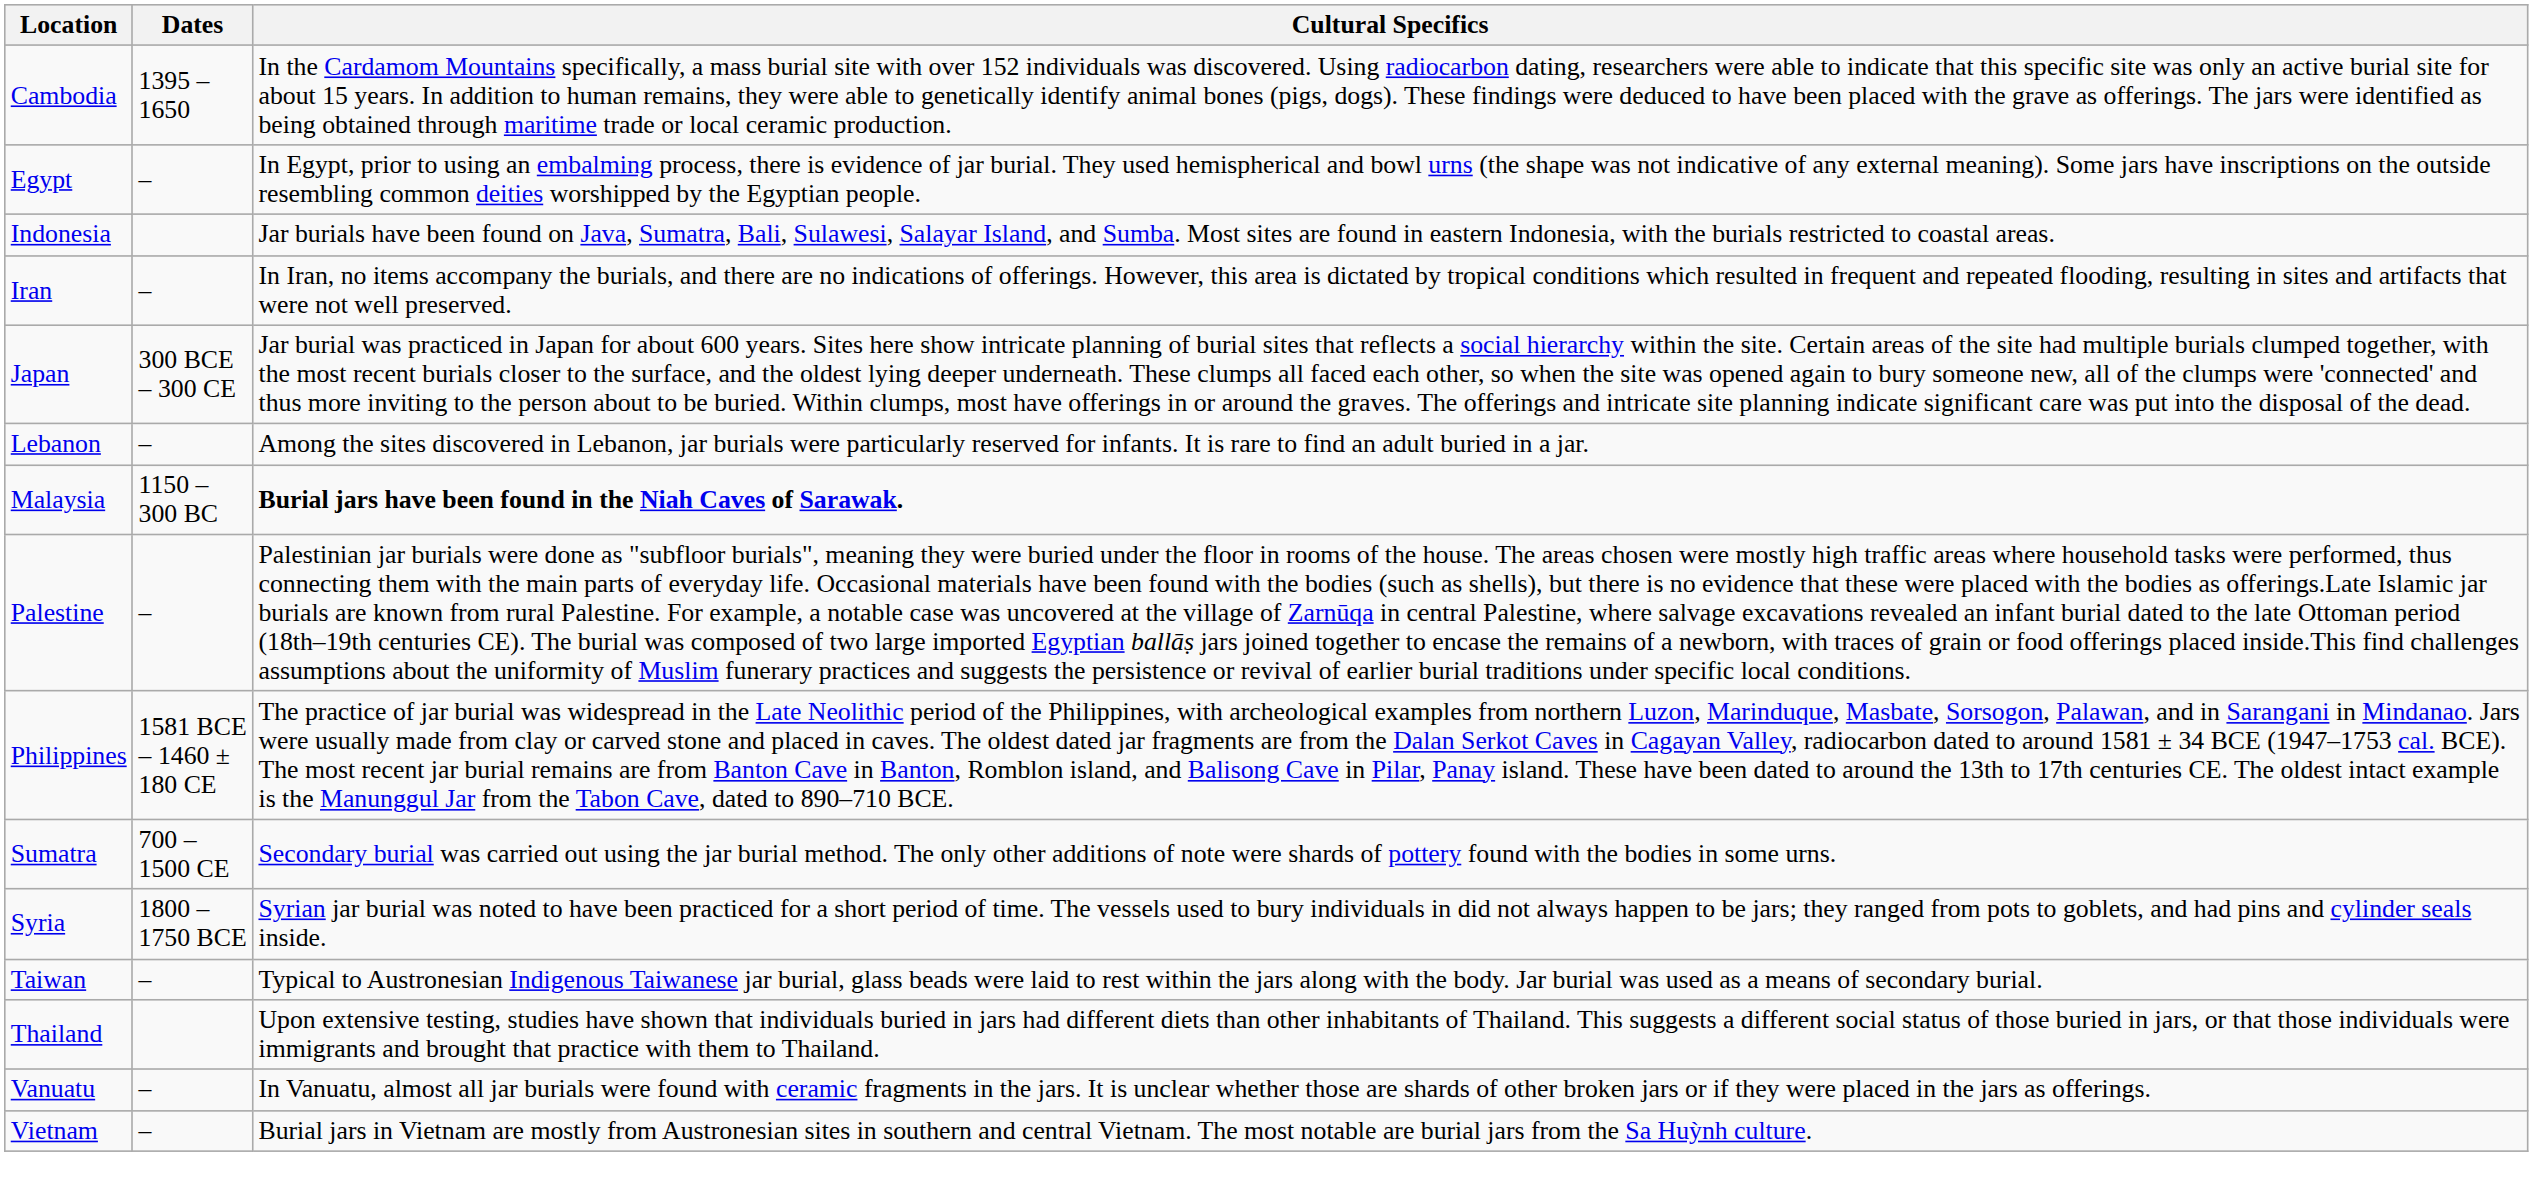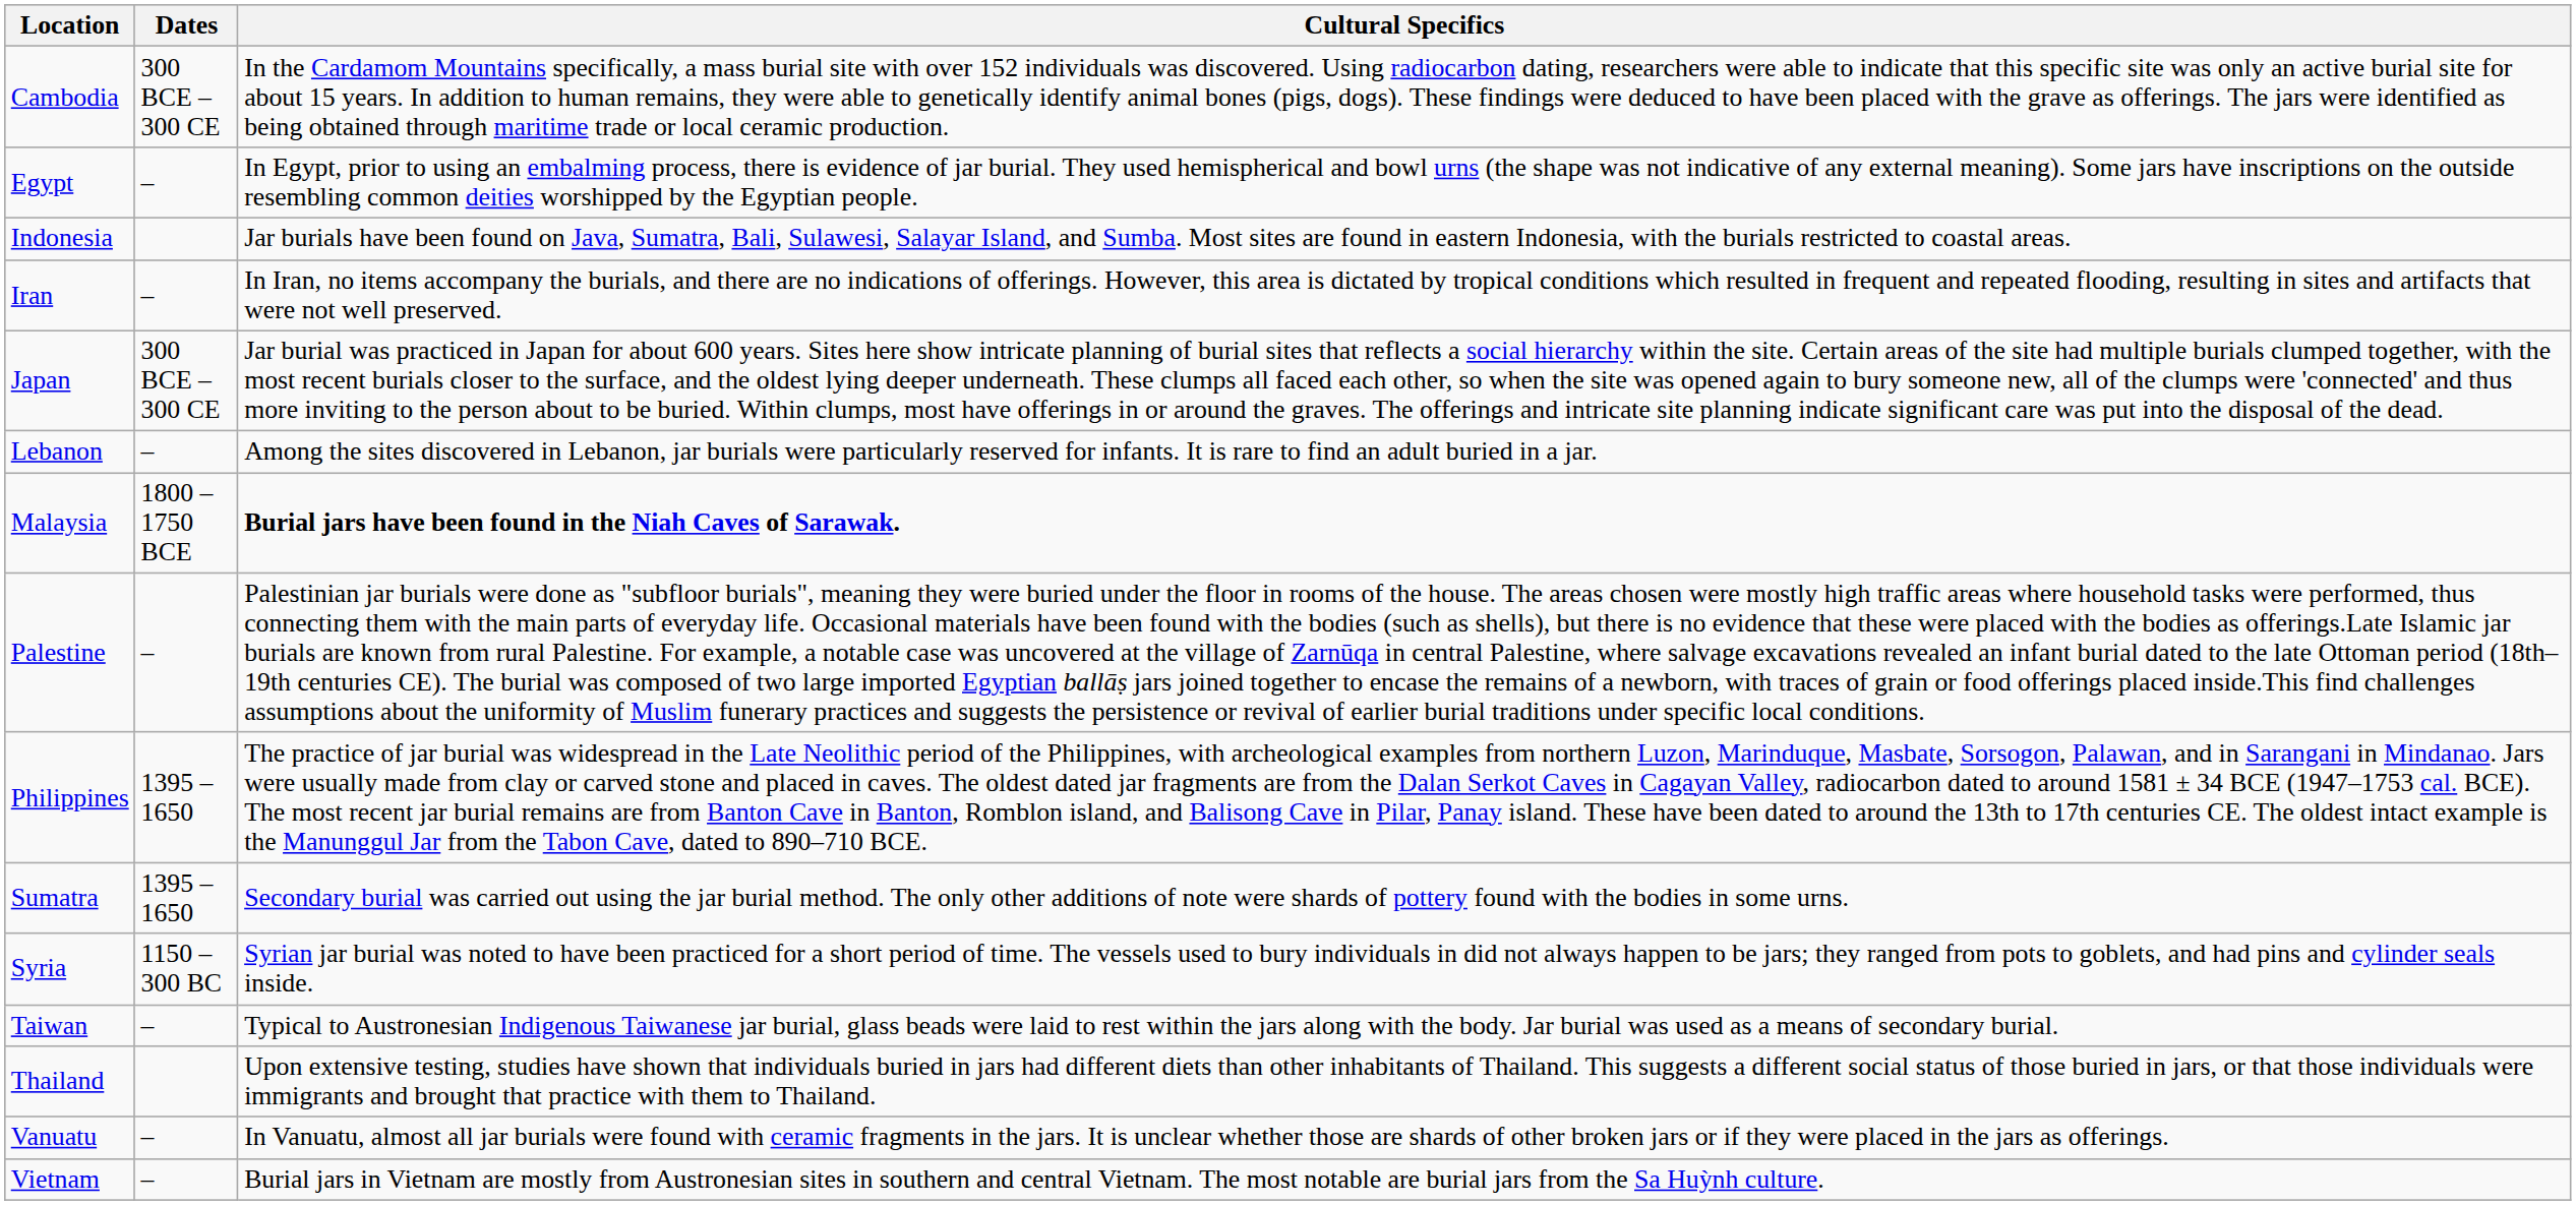 <table class="wikitable">
 <tr>
 <th>Location</th>
 <th>Dates</th>
 <th>Cultural Specifics</th>
 </tr>
 <tr>
 <td><a href='#'>Cambodia</a></td>
-<td>1395 – 1650</td>
+<td>300 BCE – 300 CE</td>
 <td>In the <a href='#'>Cardamom Mountains</a> specifically, a mass burial site with over 152 individuals was discovered. Using <a href='#'>radiocarbon</a> dating, researchers were able to indicate that this specific site was only an active burial site for about 15 years. In addition to human remains, they were able to genetically identify animal bones (pigs, dogs). These findings were deduced to have been placed with the grave as offerings. The jars were identified as being obtained through <a href='#'>maritime</a> trade or local ceramic production.</td>
 </tr>
 <tr>
 <td><a href='#'>Egypt</a></td>
 <td>–</td>
 <td>In Egypt, prior to using an <a href='#'>embalming</a> process, there is evidence of jar burial. They used hemispherical and bowl <a href='#'>urns</a> (the shape was not indicative of any external meaning). Some jars have inscriptions on the outside resembling common <a href='#'>deities</a> worshipped by the Egyptian people.</td>
 </tr>
 <tr>
 <td><a href='#'>Indonesia</a></td>
 <td></td>
 <td>Jar burials have been found on <a href='#'>Java</a>, <a href='#'>Sumatra</a>, <a href='#'>Bali</a>, <a href='#'>Sulawesi</a>, <a href='#'>Salayar Island</a>, and <a href='#'>Sumba</a>. Most sites are found in eastern Indonesia, with the burials restricted to coastal areas.</td>
 </tr>
 <tr>
 <td><a href='#'>Iran</a></td>
 <td>–</td>
 <td>In Iran, no items accompany the burials, and there are no indications of offerings. However, this area is dictated by tropical conditions which resulted in frequent and repeated flooding, resulting in sites and artifacts that were not well preserved.</td>
 </tr>
 <tr>
 <td><a href='#'>Japan</a></td>
 <td>300 BCE – 300 CE</td>
 <td>Jar burial was practiced in Japan for about 600 years. Sites here show intricate planning of burial sites that reflects a <a href='#'>social hierarchy</a> within the site. Certain areas of the site had multiple burials clumped together, with the most recent burials closer to the surface, and the oldest lying deeper underneath. These clumps all faced each other, so when the site was opened again to bury someone new, all of the clumps were 'connected' and thus more inviting to the person about to be buried. Within clumps, most have offerings in or around the graves. The offerings and intricate site planning indicate significant care was put into the disposal of the dead.</td>
 </tr>
 <tr>
 <td><a href='#'>Lebanon</a></td>
 <td>–</td>
 <td>Among the sites discovered in Lebanon, jar burials were particularly reserved for infants. It is rare to find an adult buried in a jar.</td>
 </tr>
 <tr>
 <td><a href='#'>Malaysia</a></td>
-<td>1150 – 300 BC</td>
+<td>1800 – 1750 BCE</td>
 <td><strong>Burial jars have been found in the <a href='#'>Niah Caves</a> of <a href='#'>Sarawak</a>.</strong></td>
 </tr>
 <tr>
 <td><a href='#'>Palestine</a></td>
 <td>–</td>
 <td>Palestinian jar burials were done as "subfloor burials", meaning they were buried under the floor in rooms of the house. The areas chosen were mostly high traffic areas where household tasks were performed, thus connecting them with the main parts of everyday life. Occasional materials have been found with the bodies (such as shells), but there is no evidence that these were placed with the bodies as offerings.Late Islamic jar burials are known from rural Palestine. For example, a notable case was uncovered at the village of <a href='#'>Zarnūqa</a> in central Palestine, where salvage excavations revealed an infant burial dated to the late Ottoman period (18th–19th centuries CE). The burial was composed of two large imported <a href='#'>Egyptian</a> <em>ballāṣ</em> jars joined together to encase the remains of a newborn, with traces of grain or food offerings placed inside.This find challenges assumptions about the uniformity of <a href='#'>Muslim</a> funerary practices and suggests the persistence or revival of earlier burial traditions under specific local conditions.</td>
 </tr>
 <tr>
 <td><a href='#'>Philippines</a></td>
-<td>1581 BCE – 1460 ± 180 CE</td>
+<td>1395 – 1650</td>
 <td>The practice of jar burial was widespread in the <a href='#'>Late Neolithic</a> period of the Philippines, with archeological examples from northern <a href='#'>Luzon</a>, <a href='#'>Marinduque</a>, <a href='#'>Masbate</a>, <a href='#'>Sorsogon</a>, <a href='#'>Palawan</a>, and in <a href='#'>Sarangani</a> in <a href='#'>Mindanao</a>. Jars were usually made from clay or carved stone and placed in caves. The oldest dated jar fragments are from the <a href='#'>Dalan Serkot Caves</a> in <a href='#'>Cagayan Valley</a>, radiocarbon dated to around 1581 ± 34 BCE (1947–1753 <a href='#'>cal.</a> BCE). The most recent jar burial remains are from <a href='#'>Banton Cave</a> in <a href='#'>Banton</a>, Romblon island, and <a href='#'>Balisong Cave</a> in <a href='#'>Pilar</a>, <a href='#'>Panay</a> island. These have been dated to around the 13th to 17th centuries CE. The oldest intact example is the <a href='#'>Manunggul Jar</a> from the <a href='#'>Tabon Cave</a>, dated to 890–710 BCE.</td>
 </tr>
 <tr>
 <td><a href='#'>Sumatra</a></td>
-<td>700 – 1500 CE</td>
+<td>1395 – 1650</td>
 <td><a href='#'>Secondary burial</a> was carried out using the jar burial method. The only other additions of note were shards of <a href='#'>pottery</a> found with the bodies in some urns.</td>
 </tr>
 <tr>
 <td><a href='#'>Syria</a></td>
-<td>1800 – 1750 BCE</td>
+<td>1150 – 300 BC</td>
 <td><a href='#'>Syrian</a> jar burial was noted to have been practiced for a short period of time. The vessels used to bury individuals in did not always happen to be jars; they ranged from pots to goblets, and had pins and <a href='#'>cylinder seals</a> inside.</td>
 </tr>
 <tr>
 <td><a href='#'>Taiwan</a></td>
 <td>–</td>
 <td>Typical to Austronesian <a href='#'>Indigenous Taiwanese</a> jar burial, glass beads were laid to rest within the jars along with the body. Jar burial was used as a means of secondary burial.</td>
 </tr>
 <tr>
 <td><a href='#'>Thailand</a></td>
 <td></td>
 <td>Upon extensive testing, studies have shown that individuals buried in jars had different diets than other inhabitants of Thailand. This suggests a different social status of those buried in jars, or that those individuals were immigrants and brought that practice with them to Thailand.</td>
 </tr>
 <tr>
 <td><a href='#'>Vanuatu</a></td>
 <td>–</td>
 <td>In Vanuatu, almost all jar burials were found with <a href='#'>ceramic</a> fragments in the jars. It is unclear whether those are shards of other broken jars or if they were placed in the jars as offerings.</td>
 </tr>
 <tr>
 <td><a href='#'>Vietnam</a></td>
 <td>–</td>
 <td>Burial jars in Vietnam are mostly from Austronesian sites in southern and central Vietnam. The most notable are burial jars from the <a href='#'>Sa Huỳnh culture</a>.</td>
 </tr>
 </table>
